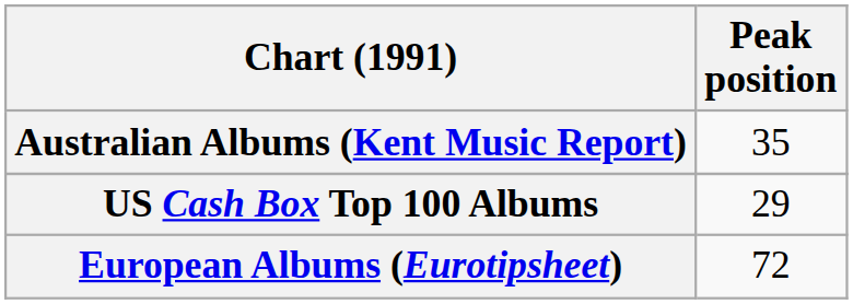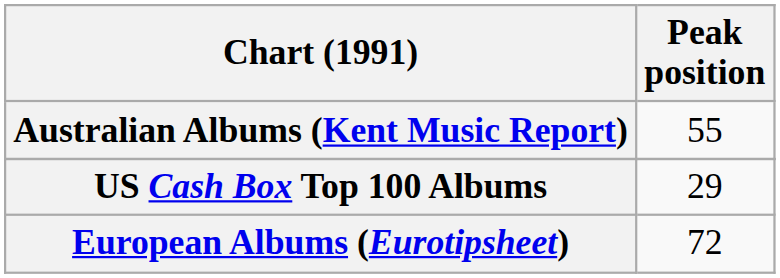 <table class="wikitable sortable plainrowheaders" style="text-align:center;">
 <tr>
 <th scope="col">Chart (1991)</th>
 <th scope="col">Peak<br>position</th>
 </tr>
 <tr>
 <th scope="row">Australian Albums (<a href='#'>Kent Music Report</a>)</th>
-<td>35</td>
+<td>55</td>
 </tr>
 <tr>
 </tr>
 <tr>
 </tr>
 <tr>
 </tr>
 <tr>
 </tr>
 <tr>
 </tr>
 <tr>
 </tr>
 <tr>
 <th scope="row">US <em><a href='#'>Cash Box</a></em> Top 100 Albums</th>
 <td align="center">29</td>
 </tr>
 <tr>
 <th scope="row"><a href='#'>European Albums</a> (<em><a href='#'>Eurotipsheet</a></em>)</th>
 <td style="text-align:center;">72</td>
 </tr>
 </table>
